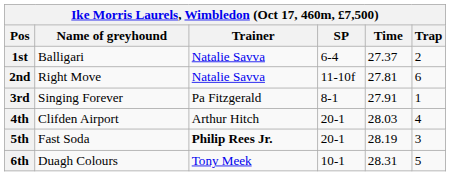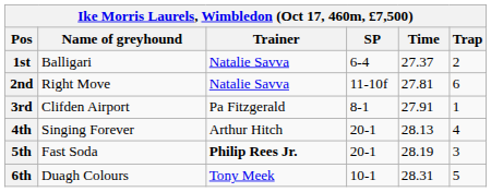 <table class="wikitable">
 <tr>
 <th colspan="6"><a href='#'>Ike Morris Laurels</a>, <a href='#'>Wimbledon</a> (Oct 17, 460m, £7,500)</th>
 </tr>
 <tr>
 <th width=30>Pos</th>
 <th width=180>Name of greyhound</th>
 <th width=150>Trainer</th>
 <th width=50>SP</th>
 <th width=50>Time</th>
 <th width=30>Trap</th>
 </tr>
 <tr>
 <th>1st</th>
 <td>Balligari</td>
 <td><a href='#'>Natalie Savva</a></td>
 <td>6-4</td>
 <td>27.37</td>
 <td>2</td>
 </tr>
 <tr>
 <th>2nd</th>
 <td>Right Move</td>
 <td><a href='#'>Natalie Savva</a></td>
 <td>11-10f</td>
 <td>27.81</td>
 <td>6</td>
 </tr>
 <tr>
 <th>3rd</th>
-<td>Singing Forever</td>
+<td>Clifden Airport</td>
 <td>Pa Fitzgerald</td>
 <td>8-1</td>
 <td>27.91</td>
 <td>1</td>
 </tr>
 <tr>
 <th>4th</th>
-<td>Clifden Airport</td>
+<td>Singing Forever</td>
 <td>Arthur Hitch</td>
 <td>20-1</td>
-<td>28.03</td>
+<td>28.13</td>
 <td>4</td>
 </tr>
 <tr>
 <th>5th</th>
 <td>Fast Soda</td>
 <td><strong>Philip Rees Jr.</strong></td>
 <td>20-1</td>
 <td>28.19</td>
 <td>3</td>
 </tr>
 <tr>
 <th>6th</th>
 <td>Duagh Colours</td>
 <td><a href='#'>Tony Meek</a></td>
 <td>10-1</td>
 <td>28.31</td>
 <td>5</td>
 </tr>
 </table>
